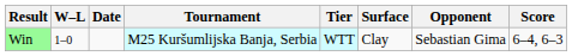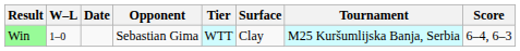 <table class="wikitable">
 <tr>
 <th>Result</th>
 <th class="unsortable">W–L</th>
 <th>Date</th>
-<th>Tournament</th>
+<th>Opponent</th>
 <th>Tier</th>
 <th>Surface</th>
-<th>Opponent</th>
+<th>Tournament</th>
 <th class="unsortable">Score</th>
 </tr>
 <tr>
 <td bgcolor=98FB98>Win</td>
 <td><small>1–0</small></td>
 <td></td>
-<td style="background:#cffcff;">M25 Kuršumlijska Banja, Serbia</td>
+<td> Sebastian Gima</td>
 <td style="background:#cffcff;">WTT</td>
 <td>Clay</td>
-<td> Sebastian Gima</td>
+<td style="background:#cffcff;">M25 Kuršumlijska Banja, Serbia</td>
 <td>6–4, 6–3</td>
 </tr>
 </table>
